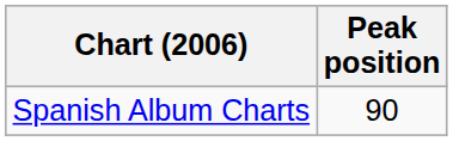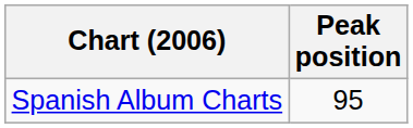 <table class="wikitable sortable">
 <tr>
 <th>Chart (2006)</th>
 <th>Peak<br>position</th>
 </tr>
 <tr>
 <td><a href='#'>Spanish Album Charts</a></td>
-<td style="text-align:center;">90</td>
+<td style="text-align:center;">95</td>
 </tr>
 </table>
